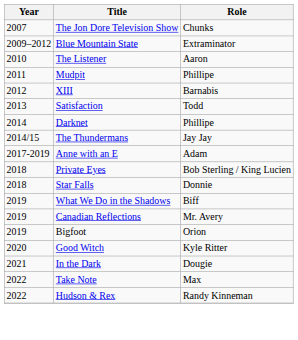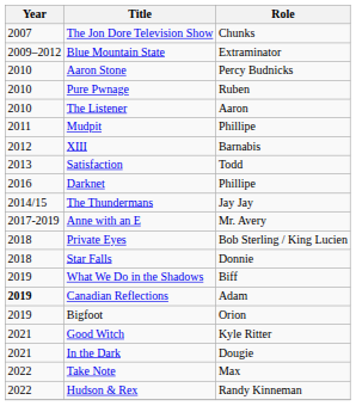 <table class="wikitable">
 <tr>
 <th>Year</th>
 <th>Title</th>
 <th>Role</th>
 </tr>
 <tr>
 <td>2007</td>
 <td><a href='#'>The Jon Dore Television Show</a></td>
 <td>Chunks</td>
 </tr>
 <tr>
 <td>2009–2012</td>
 <td><a href='#'>Blue Mountain State</a></td>
 <td>Extraminator</td>
+</tr>
+<tr>
+<td>2010</td>
+<td><a href='#'>Aaron Stone</a></td>
+<td>Percy Budnicks</td>
+</tr>
+<tr>
+<td>2010</td>
+<td><a href='#'>Pure Pwnage</a></td>
+<td>Ruben</td>
 </tr>
 <tr>
 <td>2010</td>
 <td><a href='#'>The Listener</a></td>
 <td>Aaron</td>
 </tr>
 <tr>
 <td>2011</td>
 <td><a href='#'>Mudpit</a></td>
 <td>Phillipe</td>
 </tr>
 <tr>
 <td>2012</td>
 <td><a href='#'>XIII</a></td>
 <td>Barnabis</td>
 </tr>
 <tr>
 <td>2013</td>
 <td><a href='#'>Satisfaction</a></td>
 <td>Todd</td>
 </tr>
 <tr>
-<td>2014</td>
+<td>2016</td>
 <td><a href='#'>Darknet</a></td>
 <td>Phillipe</td>
 </tr>
 <tr>
 <td>2014/15</td>
 <td><a href='#'>The Thundermans</a></td>
 <td>Jay Jay</td>
 </tr>
 <tr>
 <td>2017-2019</td>
 <td><a href='#'>Anne with an E</a></td>
-<td>Adam</td>
+<td>Mr. Avery</td>
 </tr>
 <tr>
 <td>2018</td>
 <td><a href='#'>Private Eyes</a></td>
 <td>Bob Sterling / King Lucien</td>
 </tr>
 <tr>
 <td>2018</td>
 <td><a href='#'>Star Falls</a></td>
 <td>Donnie</td>
 </tr>
 <tr>
 <td>2019</td>
 <td><a href='#'>What We Do in the Shadows</a></td>
 <td>Biff</td>
 </tr>
 <tr>
-<td>2019</td>
+<td><strong>2019</strong></td>
 <td><a href='#'>Canadian Reflections</a></td>
-<td>Mr. Avery</td>
+<td>Adam</td>
 </tr>
 <tr>
 <td>2019</td>
 <td>Bigfoot</td>
 <td>Orion</td>
 </tr>
 <tr>
-<td>2020</td>
+<td>2021</td>
 <td><a href='#'>Good Witch</a></td>
 <td>Kyle Ritter</td>
 </tr>
 <tr>
 <td>2021</td>
 <td><a href='#'>In the Dark</a></td>
 <td>Dougie</td>
 </tr>
 <tr>
 <td>2022</td>
 <td><a href='#'>Take Note</a></td>
 <td>Max</td>
 </tr>
 <tr>
 <td>2022</td>
 <td><a href='#'>Hudson & Rex</a></td>
 <td>Randy Kinneman</td>
 </tr>
 <tr>
 </tr>
 </table>
